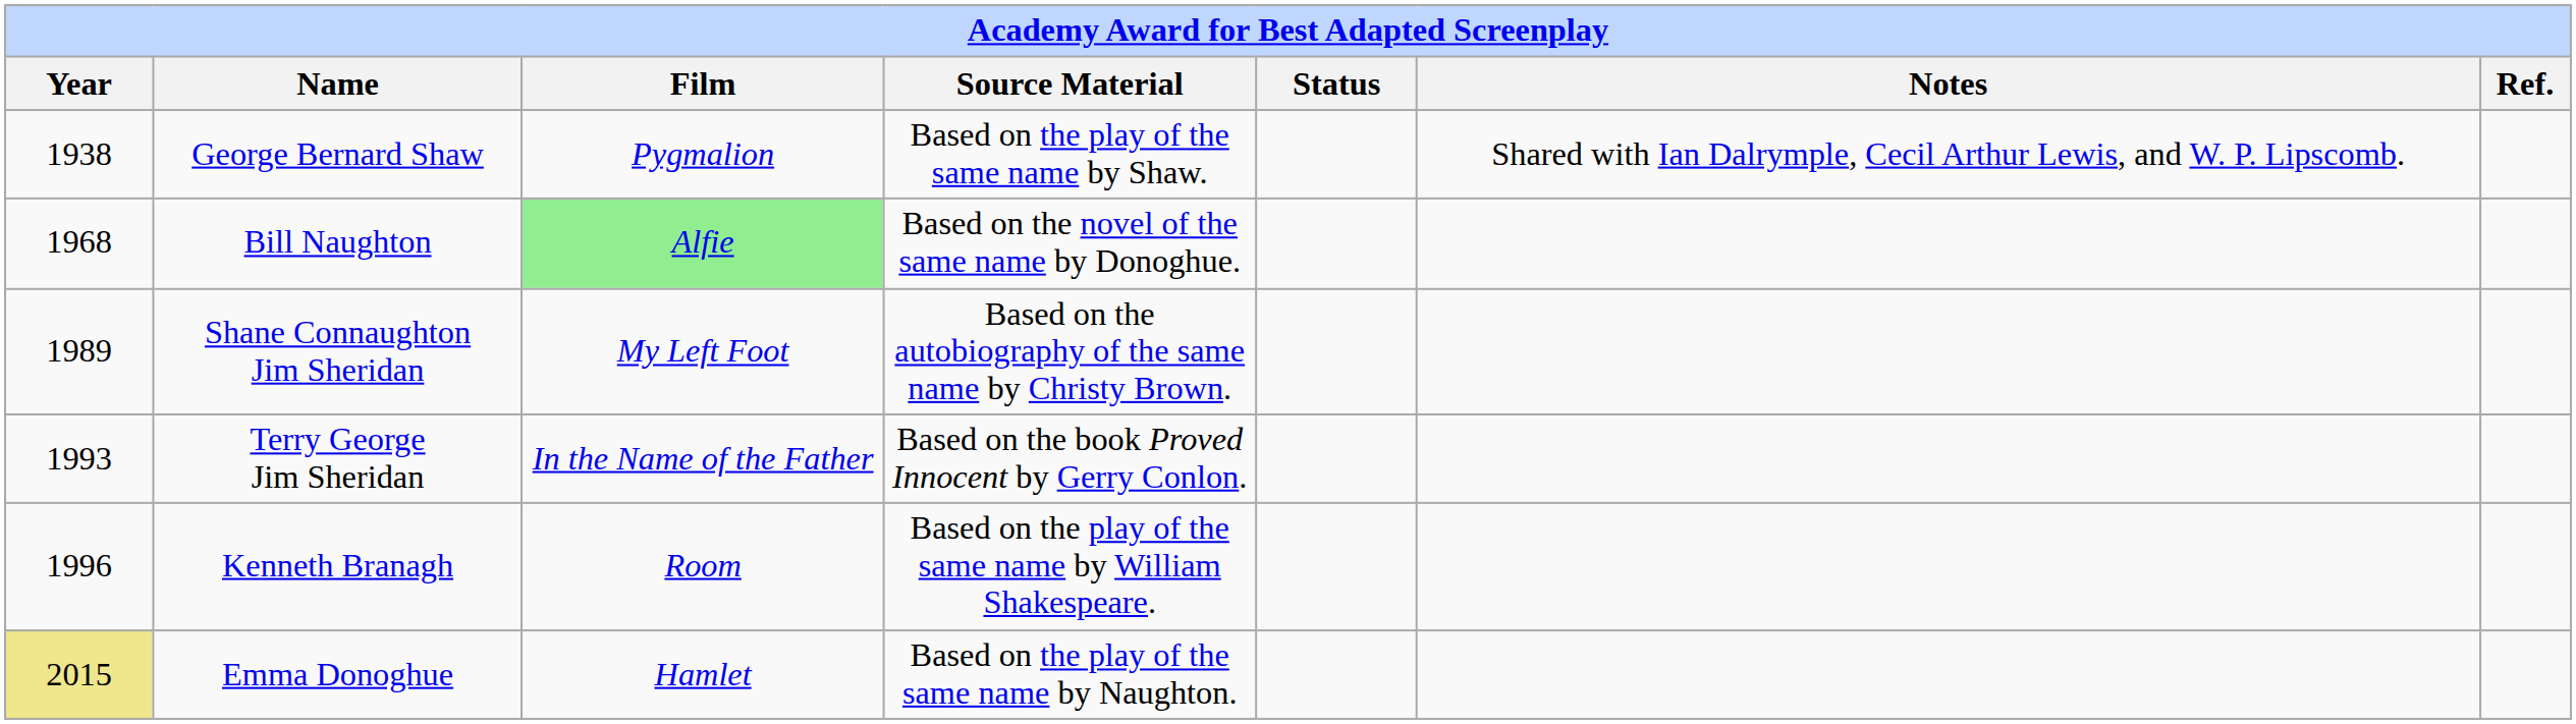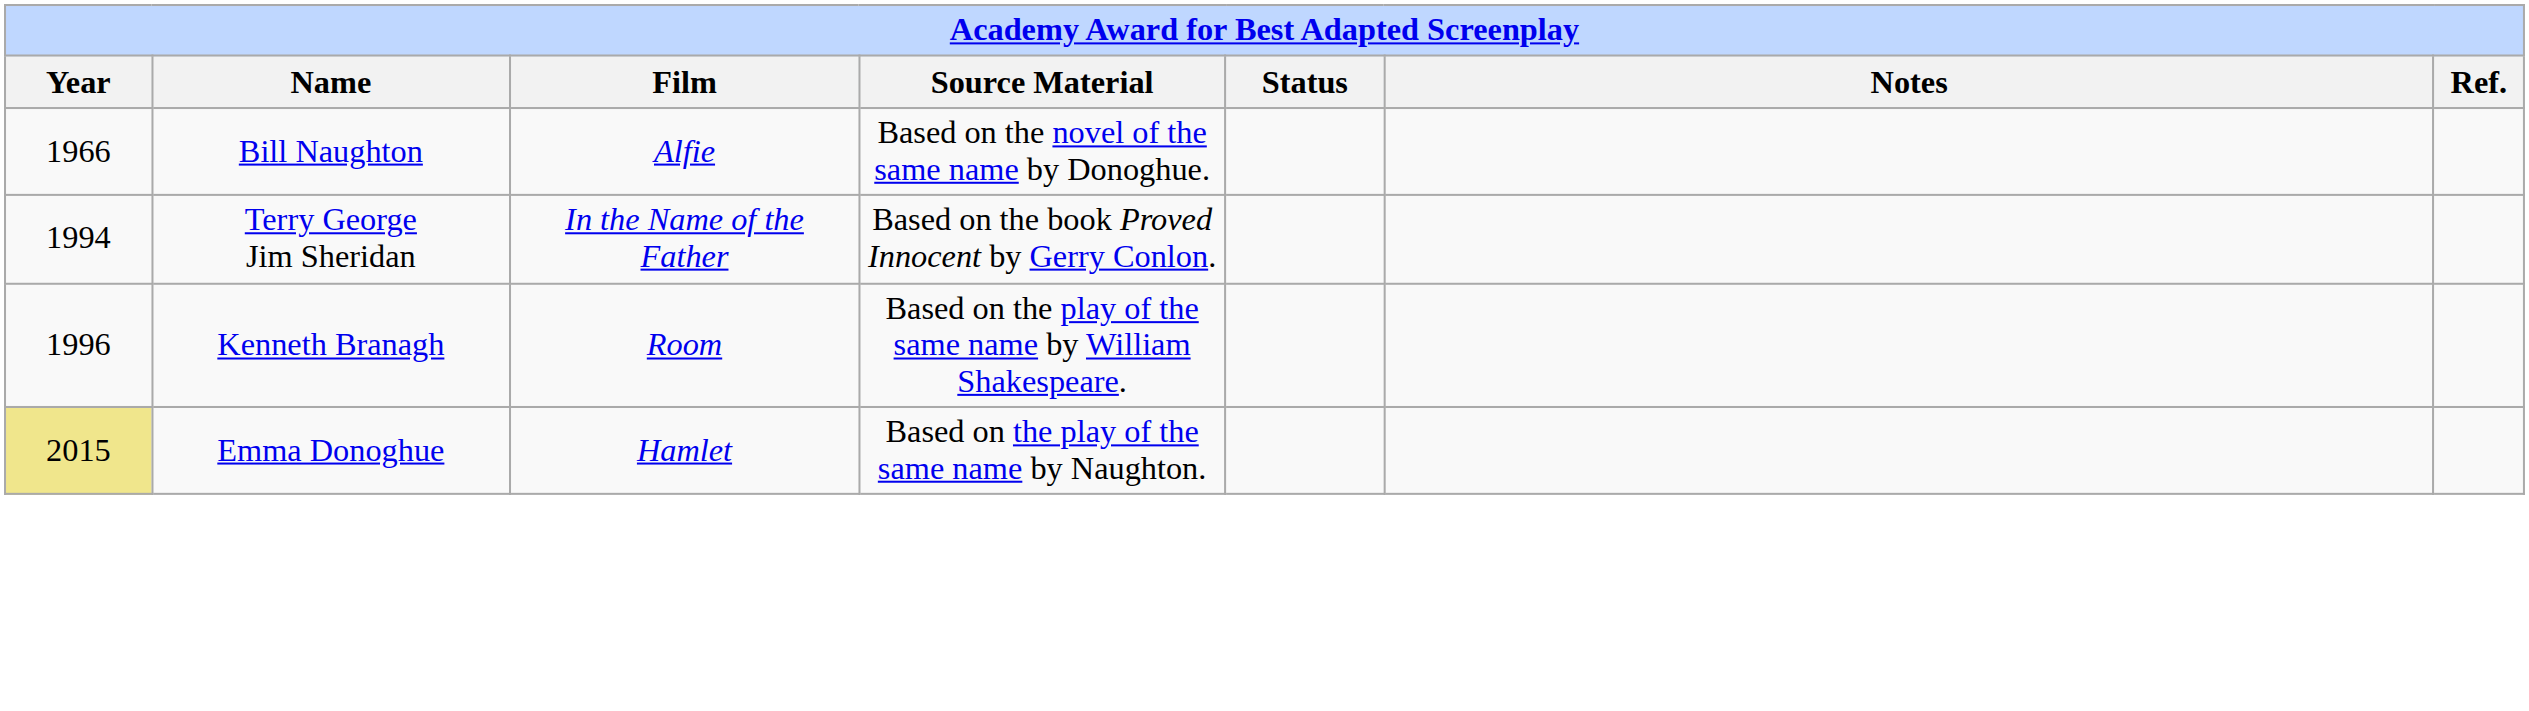 <table class="wikitable" style="text-align: center">
 <tr ---- bgcolor="#bfd7ff">
 <td colspan=7 align=center><strong><a href='#'>Academy Award for Best Adapted Screenplay</a></strong></td>
 </tr>
 <tr ---- bgcolor="#ebf5ff">
 <th width="75">Year</th>
 <th width="200">Name</th>
 <th width="200">Film</th>
 <th width="200">Source Material</th>
 <th width="80">Status</th>
 <th width="650">Notes</th>
 <th width="40">Ref.</th>
 </tr>
 <tr>
-<td>1938</td>
-<td><a href='#'>George Bernard Shaw</a></td>
-<td><em><a href='#'>Pygmalion</a></em></td>
-<td>Based on <a href='#'>the play of the same name</a> by Shaw.</td>
-<td></td>
-<td>Shared with <a href='#'>Ian Dalrymple</a>, <a href='#'>Cecil Arthur Lewis</a>, and <a href='#'>W. P. Lipscomb</a>.</td>
-<td></td>
-</tr>
-<tr>
-<td>1968</td>
+<td>1966</td>
 <td><a href='#'>Bill Naughton</a></td>
-<td style="background: lightgreen;"><em><a href='#'>Alfie</a></em></td>
+<td><em><a href='#'>Alfie</a></em></td>
 <td>Based on the <a href='#'>novel of the same name</a> by Donoghue.</td>
 <td></td>
 <td></td>
 <td></td>
 </tr>
 <tr>
-<td>1989</td>
-<td><a href='#'>Shane Connaughton</a> <br> <a href='#'>Jim Sheridan</a></td>
-<td><em><a href='#'>My Left Foot</a></em></td>
-<td>Based on the <a href='#'>autobiography of the same name</a> by <a href='#'>Christy Brown</a>.</td>
-<td></td>
-<td></td>
-<td></td>
-</tr>
-<tr>
-<td>1993</td>
+<td>1994</td>
 <td><a href='#'>Terry George</a> <br> Jim Sheridan</td>
 <td><em><a href='#'>In the Name of the Father</a></em></td>
 <td>Based on the book <em>Proved Innocent</em> by <a href='#'>Gerry Conlon</a>.</td>
 <td></td>
 <td></td>
 <td></td>
 </tr>
 <tr>
 <td>1996</td>
 <td><a href='#'>Kenneth Branagh</a></td>
 <td><em><a href='#'>Room</a></em></td>
 <td>Based on the <a href='#'>play of the same name</a> by <a href='#'>William Shakespeare</a>.</td>
 <td></td>
 <td></td>
 <td></td>
 </tr>
 <tr>
 <td style="background: khaki;">2015</td>
 <td><a href='#'>Emma Donoghue</a></td>
 <td><em><a href='#'>Hamlet</a></em></td>
 <td>Based on <a href='#'>the play of the same name</a> by Naughton.</td>
 <td></td>
 <td></td>
 <td></td>
 </tr>
 </table>
